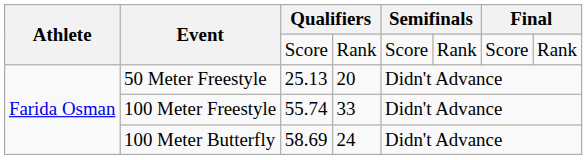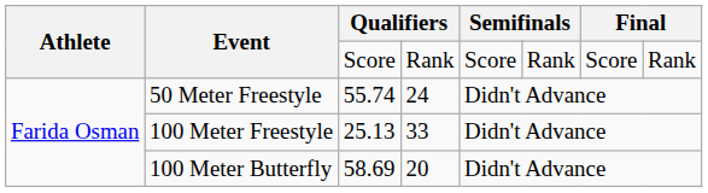 <table class="wikitable">
 <tr>
 <th rowspan="2">Athlete</th>
 <th rowspan="2">Event</th>
 <th colspan="2">Qualifiers</th>
 <th colspan="2">Semifinals</th>
 <th colspan="2">Final</th>
 </tr>
 <tr>
 <td>Score</td>
 <td>Rank</td>
 <td>Score</td>
 <td>Rank</td>
 <td>Score</td>
 <td>Rank</td>
 </tr>
 <tr>
 <td rowspan="3"><a href='#'>Farida Osman</a></td>
 <td>50 Meter Freestyle</td>
-<td>25.13</td>
-<td>20</td>
+<td>55.74</td>
+<td>24</td>
 <td colspan="4">Didn't Advance</td>
 </tr>
 <tr>
 <td>100 Meter Freestyle</td>
-<td>55.74</td>
+<td>25.13</td>
 <td>33</td>
 <td colspan="4">Didn't Advance</td>
 </tr>
 <tr>
 <td>100 Meter Butterfly</td>
 <td>58.69</td>
-<td>24</td>
+<td>20</td>
 <td colspan="4">Didn't Advance</td>
 </tr>
 </table>
